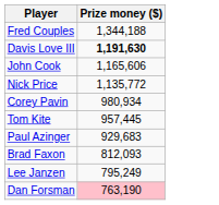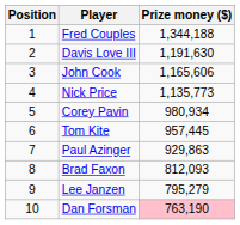 <table class="wikitable">
 <tr>
+<th>Position</th>
 <th>Player</th>
 <th>Prize money ($)</th>
 </tr>
 <tr>
+<td align=center>1</td>
 <td> <a href='#'>Fred Couples</a></td>
 <td align=center>1,344,188</td>
 </tr>
 <tr>
+<td align=center>2</td>
 <td> <a href='#'>Davis Love III</a></td>
-<td align=center><strong>1,191,630</strong></td>
+<td align=center>1,191,630</td>
 </tr>
 <tr>
+<td align=center>3</td>
 <td> <a href='#'>John Cook</a></td>
 <td align=center>1,165,606</td>
 </tr>
 <tr>
+<td align=center>4</td>
 <td> <a href='#'>Nick Price</a></td>
-<td align=center>1,135,772</td>
+<td align=center>1,135,773</td>
 </tr>
 <tr>
+<td align=center>5</td>
 <td> <a href='#'>Corey Pavin</a></td>
 <td align=center>980,934</td>
 </tr>
 <tr>
+<td align=center>6</td>
 <td> <a href='#'>Tom Kite</a></td>
 <td align=center>957,445</td>
 </tr>
 <tr>
+<td align=center>7</td>
 <td> <a href='#'>Paul Azinger</a></td>
-<td align=center>929,683</td>
+<td align=center>929,863</td>
 </tr>
 <tr>
+<td align=center>8</td>
 <td> <a href='#'>Brad Faxon</a></td>
 <td align=center>812,093</td>
 </tr>
 <tr>
+<td align=center>9</td>
 <td> <a href='#'>Lee Janzen</a></td>
-<td align=center>795,249</td>
+<td align=center>795,279</td>
 </tr>
 <tr>
+<td align=center>10</td>
 <td> <a href='#'>Dan Forsman</a></td>
 <td align=center style="background: pink;">763,190</td>
 </tr>
 </table>
